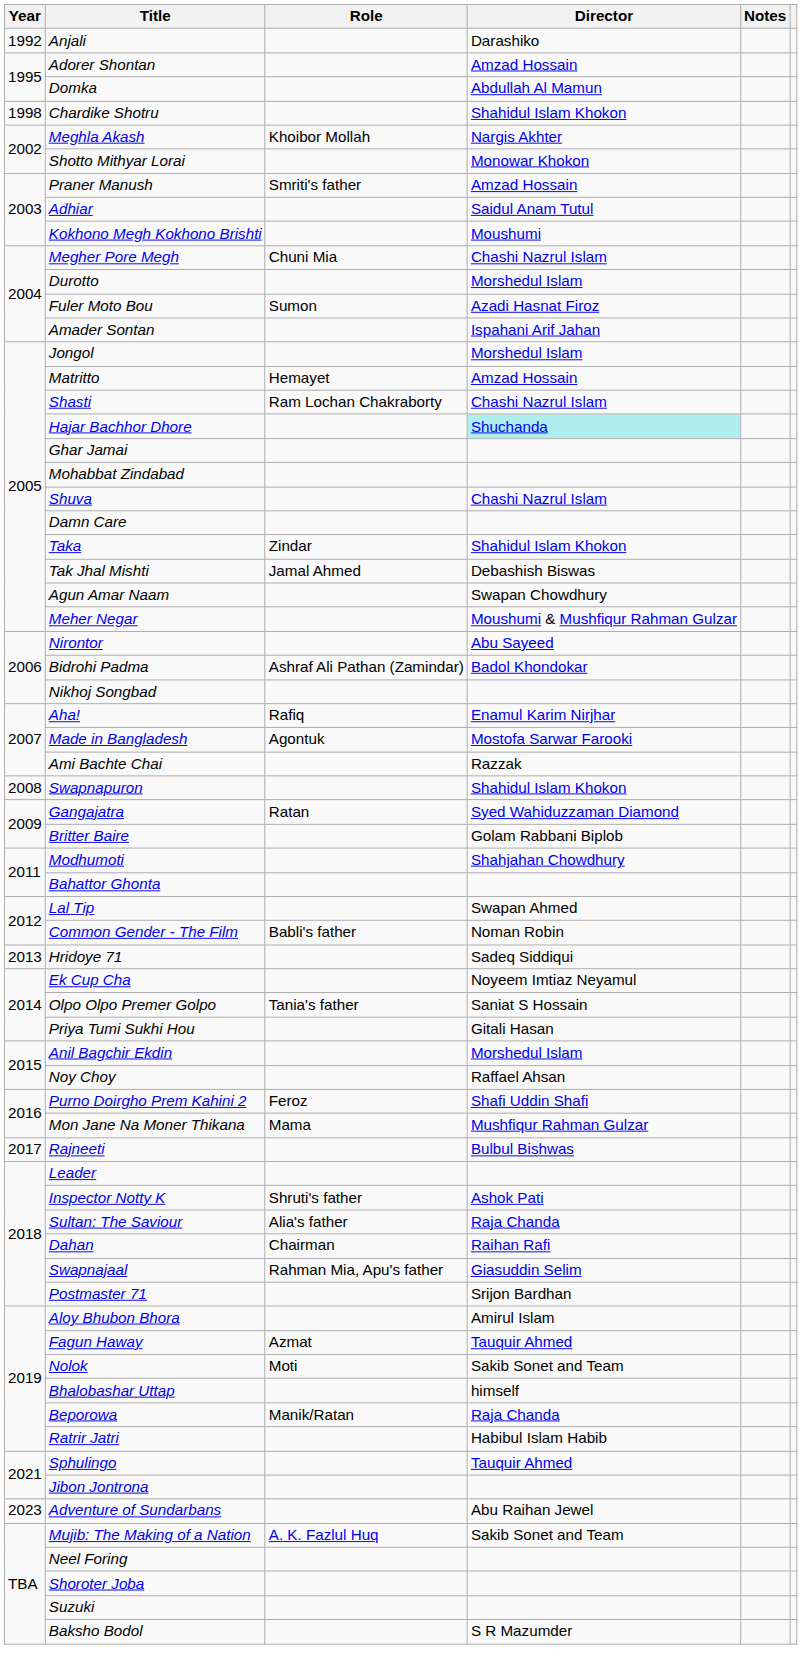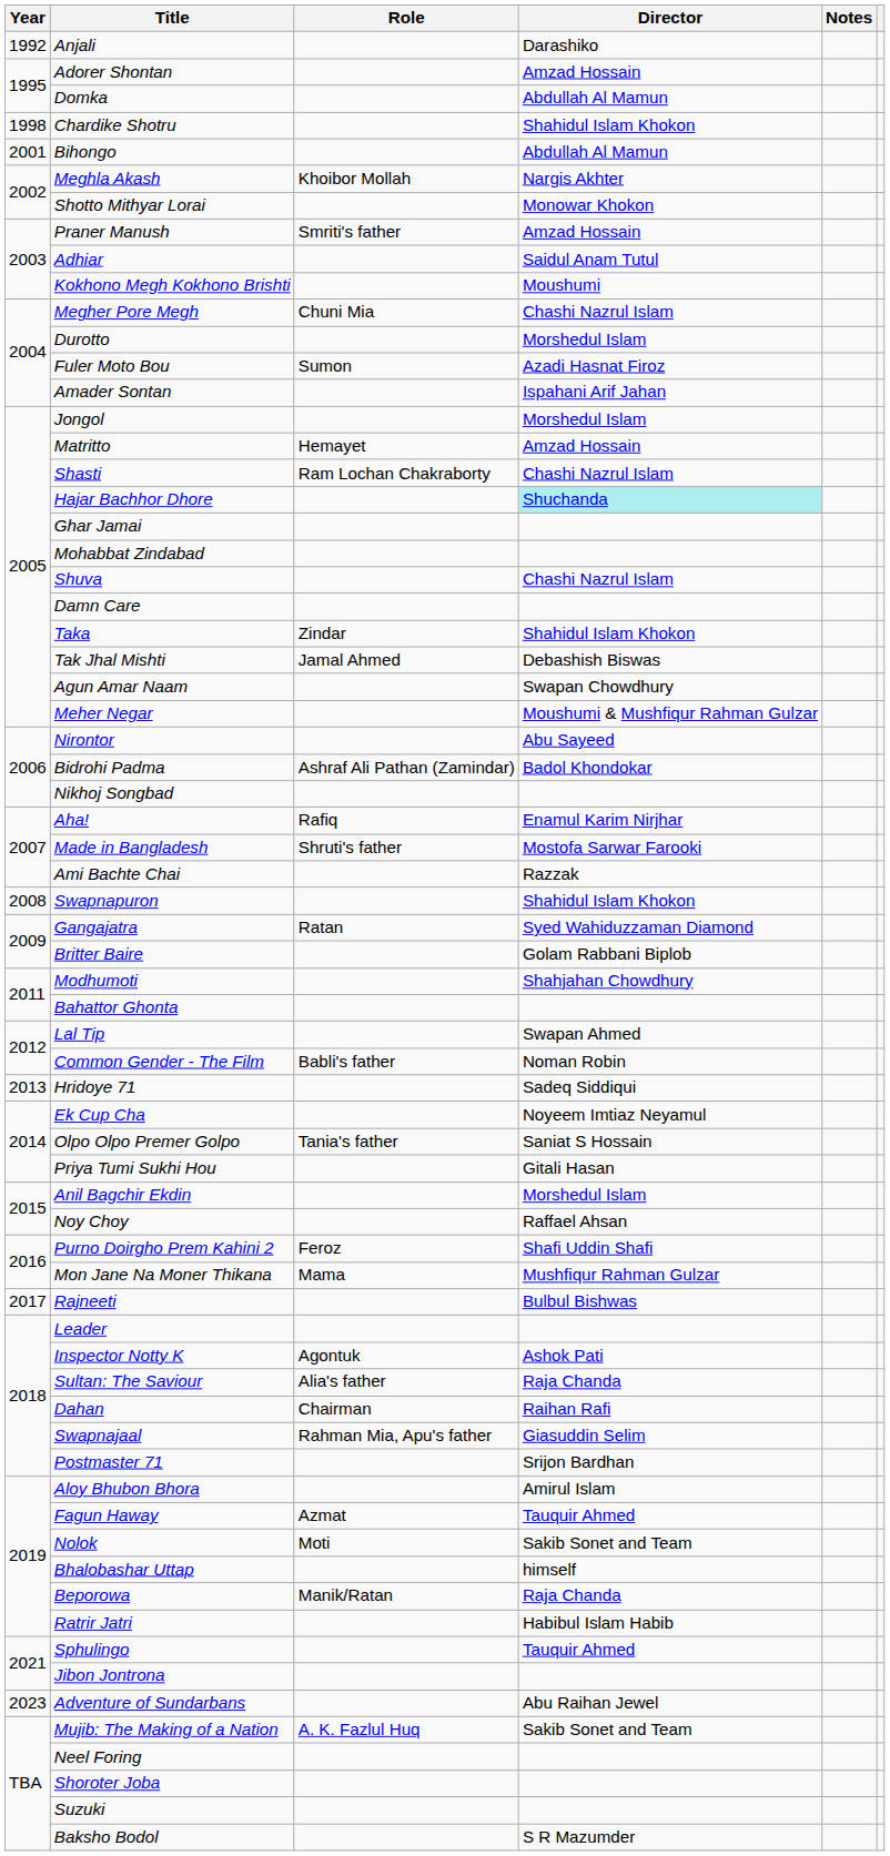 <table class="wikitable sortable plainrowheaders">
 <tr>
 <th scope="col">Year</th>
 <th scope="col">Title</th>
 <th scope="col">Role</th>
 <th scope="col">Director</th>
 <th scope="col" class="unsortable">Notes</th>
 <th scope="col" class="unsortable"></th>
 </tr>
 <tr>
 <td>1992</td>
 <td><em>Anjali</em></td>
 <td></td>
 <td>Darashiko</td>
 <td></td>
 <td></td>
 </tr>
 <tr>
 <td rowspan="2">1995</td>
 <td><em>Adorer Shontan</em></td>
 <td></td>
 <td><a href='#'>Amzad Hossain</a></td>
 <td></td>
 <td></td>
 </tr>
 <tr>
 <td><em>Domka</em></td>
 <td></td>
 <td><a href='#'>Abdullah Al Mamun</a></td>
 <td></td>
 <td></td>
 </tr>
 <tr>
 <td>1998</td>
 <td><em>Chardike Shotru</em></td>
 <td></td>
 <td><a href='#'>Shahidul Islam Khokon</a></td>
+<td></td>
+<td></td>
+</tr>
+<tr>
+<td>2001</td>
+<td><em>Bihongo</em></td>
+<td></td>
+<td><a href='#'>Abdullah Al Mamun</a></td>
 <td></td>
 <td></td>
 </tr>
 <tr>
 <td rowspan="2">2002</td>
 <td><em><a href='#'>Meghla Akash</a></em></td>
 <td>Khoibor Mollah</td>
 <td><a href='#'>Nargis Akhter</a></td>
 <td></td>
 <td></td>
 </tr>
 <tr>
 <td><em>Shotto Mithyar Lorai</em></td>
 <td></td>
 <td><a href='#'>Monowar Khokon</a></td>
 <td></td>
 <td></td>
 </tr>
 <tr>
 <td rowspan="3">2003</td>
 <td><em>Praner Manush</em></td>
 <td>Smriti's father</td>
 <td><a href='#'>Amzad Hossain</a></td>
 <td></td>
 <td></td>
 </tr>
 <tr>
 <td><em><a href='#'>Adhiar</a></em></td>
 <td></td>
 <td><a href='#'>Saidul Anam Tutul</a></td>
 <td></td>
 <td></td>
 </tr>
 <tr>
 <td><em><a href='#'>Kokhono Megh Kokhono Brishti</a></em></td>
 <td></td>
 <td><a href='#'>Moushumi</a></td>
 <td></td>
 <td></td>
 </tr>
 <tr>
 <td rowspan="4">2004</td>
 <td><em><a href='#'>Megher Pore Megh</a></em></td>
 <td>Chuni Mia</td>
 <td><a href='#'>Chashi Nazrul Islam</a></td>
 <td></td>
 <td></td>
 </tr>
 <tr>
 <td><em>Durotto</em></td>
 <td></td>
 <td><a href='#'>Morshedul Islam</a></td>
 <td></td>
 <td></td>
 </tr>
 <tr>
 <td><em>Fuler Moto Bou</em></td>
 <td>Sumon</td>
 <td><a href='#'>Azadi Hasnat Firoz</a></td>
 <td></td>
 <td></td>
 </tr>
 <tr>
 <td><em>Amader Sontan</em></td>
 <td></td>
 <td><a href='#'>Ispahani Arif Jahan</a></td>
 <td></td>
 <td></td>
 </tr>
 <tr>
 <td rowspan="12">2005</td>
 <td><em>Jongol</em></td>
 <td></td>
 <td><a href='#'>Morshedul Islam</a></td>
 <td></td>
 <td></td>
 </tr>
 <tr>
 <td><em>Matritto</em></td>
 <td>Hemayet</td>
 <td><a href='#'>Amzad Hossain</a></td>
 <td></td>
 <td></td>
 </tr>
 <tr>
 <td><em><a href='#'>Shasti</a></em></td>
 <td>Ram Lochan Chakraborty</td>
 <td><a href='#'>Chashi Nazrul Islam</a></td>
 <td></td>
 <td></td>
 </tr>
 <tr>
 <td><em><a href='#'>Hajar Bachhor Dhore</a></em></td>
 <td></td>
 <td style="background: paleturquoise;"><a href='#'>Shuchanda</a></td>
 <td></td>
 <td></td>
 </tr>
 <tr>
 <td><em>Ghar Jamai</em></td>
 <td></td>
 <td></td>
 <td></td>
 <td></td>
 </tr>
 <tr>
 <td><em>Mohabbat Zindabad</em></td>
 <td></td>
 <td></td>
 <td></td>
 <td></td>
 </tr>
 <tr>
 <td><em><a href='#'>Shuva</a></em></td>
 <td></td>
 <td><a href='#'>Chashi Nazrul Islam</a></td>
 <td></td>
 <td></td>
 </tr>
 <tr>
 <td><em>Damn Care</em></td>
 <td></td>
 <td></td>
 <td></td>
 <td></td>
 </tr>
 <tr>
 <td><em><a href='#'>Taka</a></em></td>
 <td>Zindar</td>
 <td><a href='#'>Shahidul Islam Khokon</a></td>
 <td></td>
 <td></td>
 </tr>
 <tr>
 <td><em>Tak Jhal Mishti</em></td>
 <td>Jamal Ahmed</td>
 <td>Debashish Biswas</td>
 <td></td>
 <td></td>
 </tr>
 <tr>
 <td><em>Agun Amar Naam</em></td>
 <td></td>
 <td>Swapan Chowdhury</td>
 <td></td>
 <td></td>
 </tr>
 <tr>
 <td><em><a href='#'>Meher Negar</a></em></td>
 <td></td>
 <td><a href='#'>Moushumi</a> & <a href='#'>Mushfiqur Rahman Gulzar</a></td>
 <td></td>
 <td></td>
 </tr>
 <tr>
 <td rowspan="3">2006</td>
 <td><em><a href='#'>Nirontor</a></em></td>
 <td></td>
 <td><a href='#'>Abu Sayeed</a></td>
 <td></td>
 <td></td>
 </tr>
 <tr>
 <td><em>Bidrohi Padma</em></td>
 <td>Ashraf Ali Pathan (Zamindar)</td>
 <td><a href='#'>Badol Khondokar</a></td>
 <td></td>
 <td></td>
 </tr>
 <tr>
 <td><em>Nikhoj Songbad</em></td>
 <td></td>
 <td></td>
 <td></td>
 <td></td>
 </tr>
 <tr>
 <td rowspan="3">2007</td>
 <td><em><a href='#'>Aha!</a></em></td>
 <td>Rafiq</td>
 <td><a href='#'>Enamul Karim Nirjhar</a></td>
 <td></td>
 <td></td>
 </tr>
 <tr>
 <td><em><a href='#'>Made in Bangladesh</a></em></td>
-<td>Agontuk</td>
+<td>Shruti's father</td>
 <td><a href='#'>Mostofa Sarwar Farooki</a></td>
 <td></td>
 <td></td>
 </tr>
 <tr>
 <td><em>Ami Bachte Chai</em></td>
 <td></td>
 <td>Razzak</td>
 <td></td>
 <td></td>
 </tr>
 <tr>
 <td>2008</td>
 <td><em><a href='#'>Swapnapuron</a></em></td>
 <td></td>
 <td><a href='#'>Shahidul Islam Khokon</a></td>
 <td></td>
 <td></td>
 </tr>
 <tr>
 <td rowspan="2">2009</td>
 <td><em><a href='#'>Gangajatra</a></em></td>
 <td>Ratan</td>
 <td><a href='#'>Syed Wahiduzzaman Diamond</a></td>
 <td></td>
 <td></td>
 </tr>
 <tr>
 <td><em><a href='#'>Britter Baire</a></em></td>
 <td></td>
 <td>Golam Rabbani Biplob</td>
 <td></td>
 <td></td>
 </tr>
 <tr>
 <td rowspan="2">2011</td>
 <td><em><a href='#'>Modhumoti</a></em></td>
 <td></td>
 <td><a href='#'>Shahjahan Chowdhury</a></td>
 <td></td>
 <td></td>
 </tr>
 <tr>
 <td><em><a href='#'>Bahattor Ghonta</a></em></td>
 <td></td>
 <td></td>
 <td></td>
 <td></td>
 </tr>
 <tr>
 <td rowspan="2">2012</td>
 <td><em><a href='#'>Lal Tip</a></em></td>
 <td></td>
 <td>Swapan Ahmed</td>
 <td></td>
 <td></td>
 </tr>
 <tr>
 <td><em><a href='#'>Common Gender - The Film</a></em></td>
 <td>Babli's father</td>
 <td>Noman Robin</td>
 <td></td>
 <td></td>
 </tr>
 <tr>
 <td>2013</td>
 <td><em>Hridoye 71</em></td>
 <td></td>
 <td>Sadeq Siddiqui</td>
 <td></td>
 <td></td>
 </tr>
 <tr>
 <td rowspan="3">2014</td>
 <td><em><a href='#'>Ek Cup Cha</a></em></td>
 <td></td>
 <td>Noyeem Imtiaz Neyamul</td>
 <td></td>
 <td></td>
 </tr>
 <tr>
 <td><em>Olpo Olpo Premer Golpo</em></td>
 <td>Tania's father</td>
 <td>Saniat S Hossain</td>
 <td></td>
 <td></td>
 </tr>
 <tr>
 <td><em>Priya Tumi Sukhi Hou</em></td>
 <td></td>
 <td>Gitali Hasan</td>
 <td></td>
 <td></td>
 </tr>
 <tr>
 <td rowspan="2">2015</td>
 <td><em><a href='#'>Anil Bagchir Ekdin</a></em></td>
 <td></td>
 <td><a href='#'>Morshedul Islam</a></td>
 <td></td>
 <td></td>
 </tr>
 <tr>
 <td><em>Noy Choy</em></td>
 <td></td>
 <td>Raffael Ahsan</td>
 <td></td>
 <td></td>
 </tr>
 <tr>
 <td rowspan="2">2016</td>
 <td><em><a href='#'>Purno Doirgho Prem Kahini 2</a></em></td>
 <td>Feroz</td>
 <td><a href='#'>Shafi Uddin Shafi</a></td>
 <td></td>
 <td></td>
 </tr>
 <tr>
 <td><em>Mon Jane Na Moner Thikana</em></td>
 <td>Mama</td>
 <td><a href='#'>Mushfiqur Rahman Gulzar</a></td>
 <td></td>
 <td></td>
 </tr>
 <tr>
 <td>2017</td>
 <td><em><a href='#'>Rajneeti</a></em></td>
 <td></td>
 <td><a href='#'>Bulbul Bishwas</a></td>
 <td></td>
 <td></td>
 </tr>
 <tr>
 <td rowspan="6">2018</td>
 <td><em><a href='#'>Leader</a></em></td>
 <td></td>
 <td></td>
 <td></td>
 <td></td>
 </tr>
 <tr>
 <td><em><a href='#'>Inspector Notty K</a></em></td>
-<td>Shruti's father</td>
+<td>Agontuk</td>
 <td><a href='#'>Ashok Pati</a></td>
 <td></td>
 <td></td>
 </tr>
 <tr>
 <td><em><a href='#'>Sultan: The Saviour</a></em></td>
 <td>Alia's father</td>
 <td><a href='#'>Raja Chanda</a></td>
 <td></td>
 <td></td>
 </tr>
 <tr>
 <td><em><a href='#'>Dahan</a></em></td>
 <td>Chairman</td>
 <td><a href='#'>Raihan Rafi</a></td>
 <td></td>
 <td></td>
 </tr>
 <tr>
 <td><em><a href='#'>Swapnajaal</a></em></td>
 <td>Rahman Mia, Apu's father</td>
 <td><a href='#'>Giasuddin Selim</a></td>
 <td></td>
 <td></td>
 </tr>
 <tr>
 <td><em><a href='#'>Postmaster 71</a></em></td>
 <td></td>
 <td>Srijon Bardhan</td>
 <td></td>
 <td></td>
 </tr>
 <tr>
 <td rowspan="6">2019</td>
 <td><em><a href='#'>Aloy Bhubon Bhora</a></em></td>
 <td></td>
 <td>Amirul Islam</td>
 <td></td>
 <td></td>
 </tr>
 <tr>
 <td><em><a href='#'>Fagun Haway</a></em></td>
 <td>Azmat</td>
 <td><a href='#'>Tauquir Ahmed</a></td>
 <td></td>
 <td></td>
 </tr>
 <tr>
 <td><em><a href='#'>Nolok</a></em></td>
 <td>Moti</td>
 <td>Sakib Sonet and Team</td>
 <td></td>
 <td></td>
 </tr>
 <tr>
 <td><em><a href='#'>Bhalobashar Uttap</a></em></td>
 <td></td>
 <td>himself</td>
 <td></td>
 <td></td>
 </tr>
 <tr>
 <td><em><a href='#'>Beporowa</a></em></td>
 <td>Manik/Ratan</td>
 <td><a href='#'>Raja Chanda</a></td>
 <td></td>
 <td></td>
 </tr>
 <tr>
 <td><em><a href='#'>Ratrir Jatri</a></em></td>
 <td></td>
 <td>Habibul Islam Habib</td>
 <td></td>
 <td></td>
 </tr>
 <tr>
 <td rowspan="2">2021</td>
 <td><em><a href='#'>Sphulingo</a></em></td>
 <td></td>
 <td><a href='#'>Tauquir Ahmed</a></td>
 <td></td>
 <td></td>
 </tr>
 <tr>
 <td><em><a href='#'>Jibon Jontrona</a></em></td>
 <td></td>
 <td></td>
 <td></td>
 <td></td>
 </tr>
 <tr>
 <td>2023</td>
 <td><em><a href='#'>Adventure of Sundarbans</a></em></td>
 <td></td>
 <td>Abu Raihan Jewel</td>
 <td></td>
 <td></td>
 </tr>
 <tr>
 <td rowspan="5">TBA</td>
 <td><em><a href='#'>Mujib: The Making of a Nation</a></em></td>
 <td><a href='#'>A. K. Fazlul Huq</a></td>
 <td>Sakib Sonet and Team</td>
 <td></td>
 <td></td>
 </tr>
 <tr>
 <td><em>Neel Foring</em></td>
 <td></td>
 <td></td>
 <td></td>
 <td></td>
 </tr>
 <tr>
 <td><em><a href='#'>Shoroter Joba</a></em></td>
 <td></td>
 <td></td>
 <td></td>
 <td></td>
 </tr>
 <tr>
 <td><em>Suzuki</em></td>
 <td></td>
 <td></td>
 <td></td>
 <td></td>
 </tr>
 <tr>
 <td><em>Baksho Bodol</em></td>
 <td></td>
 <td>S R Mazumder</td>
 <td></td>
 <td></td>
 </tr>
 </table>
